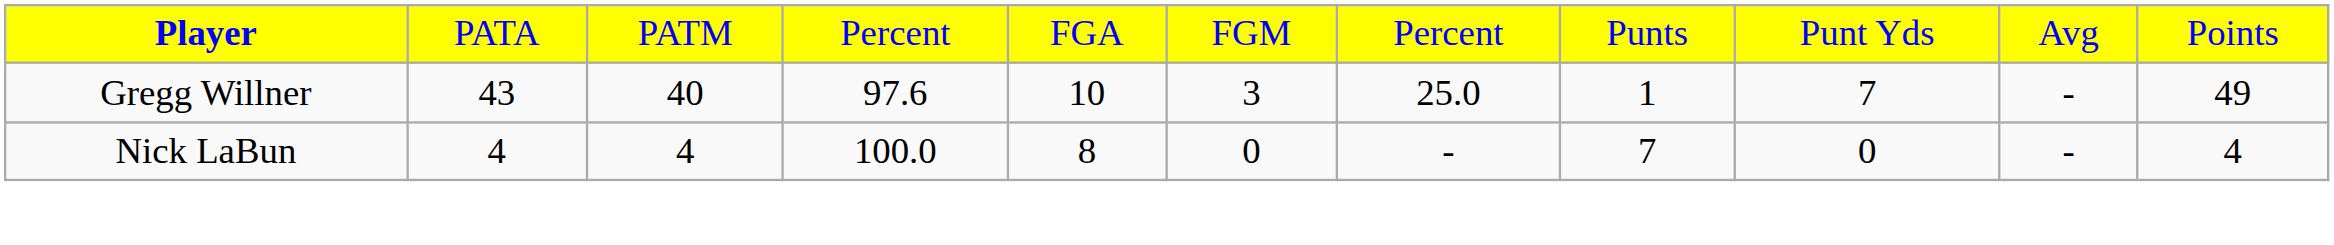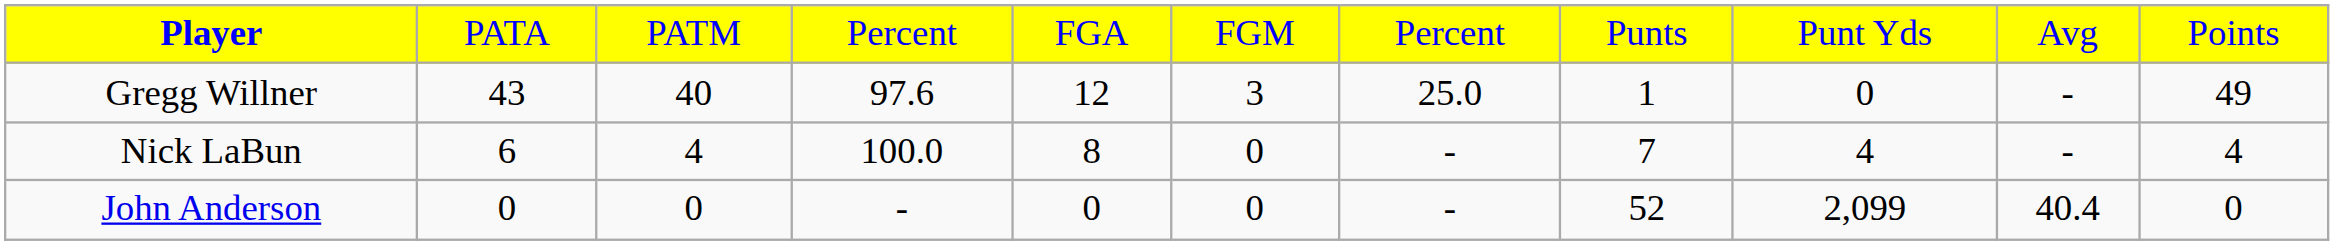 <table class="wikitable" style="width:80%;">
 <tr style="text-align:center; background:yellow; color:blue;">
 <td><strong>Player</strong></td>
 <td>PATA</td>
 <td>PATM</td>
 <td>Percent</td>
 <td>FGA</td>
 <td>FGM</td>
 <td>Percent</td>
 <td>Punts</td>
 <td>Punt Yds</td>
 <td>Avg</td>
 <td>Points</td>
 </tr>
 <tr style="text-align:center;" bgcolor="">
 <td>Gregg Willner</td>
 <td>43</td>
 <td>40</td>
 <td>97.6</td>
-<td>10</td>
+<td>12</td>
 <td>3</td>
 <td>25.0</td>
 <td>1</td>
-<td>7</td>
+<td>0</td>
 <td>-</td>
 <td>49</td>
 </tr>
 <tr style="text-align:center;" bgcolor="">
 <td>Nick LaBun</td>
-<td>4</td>
+<td>6</td>
 <td>4</td>
 <td>100.0</td>
 <td>8</td>
 <td>0</td>
 <td>-</td>
 <td>7</td>
-<td>0</td>
+<td>4</td>
 <td>-</td>
 <td>4</td>
 </tr>
+<tr style="text-align:center;" bgcolor="">
+<td><a href='#'>John Anderson</a></td>
+<td>0</td>
+<td>0</td>
+<td>-</td>
+<td>0</td>
+<td>0</td>
+<td>-</td>
+<td>52</td>
+<td>2,099</td>
+<td>40.4</td>
+<td>0</td>
+</tr>
 </table>
